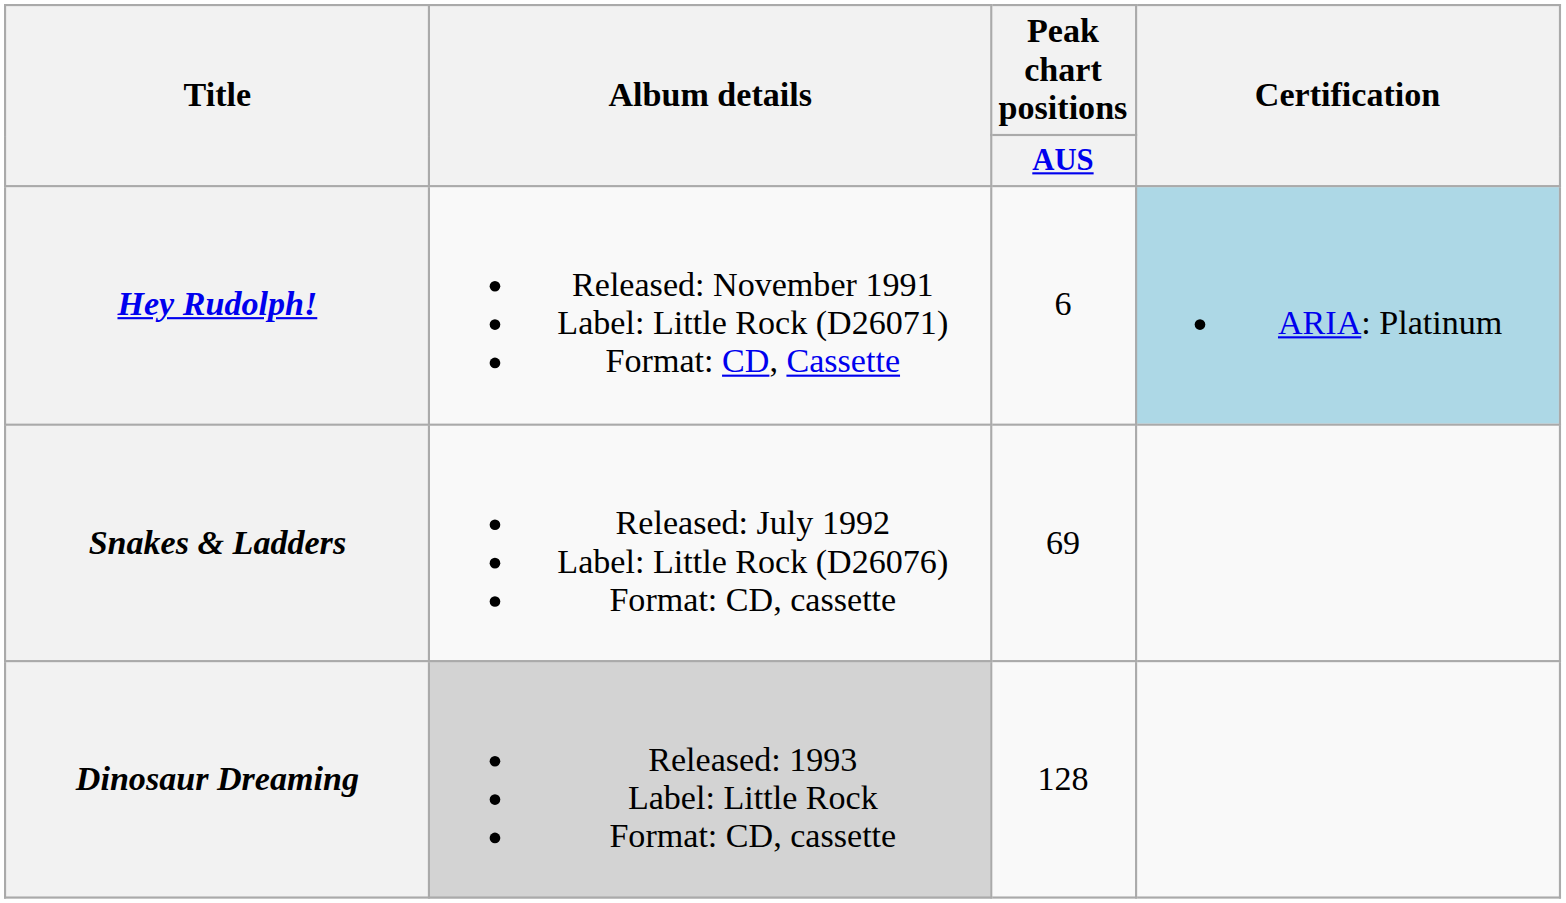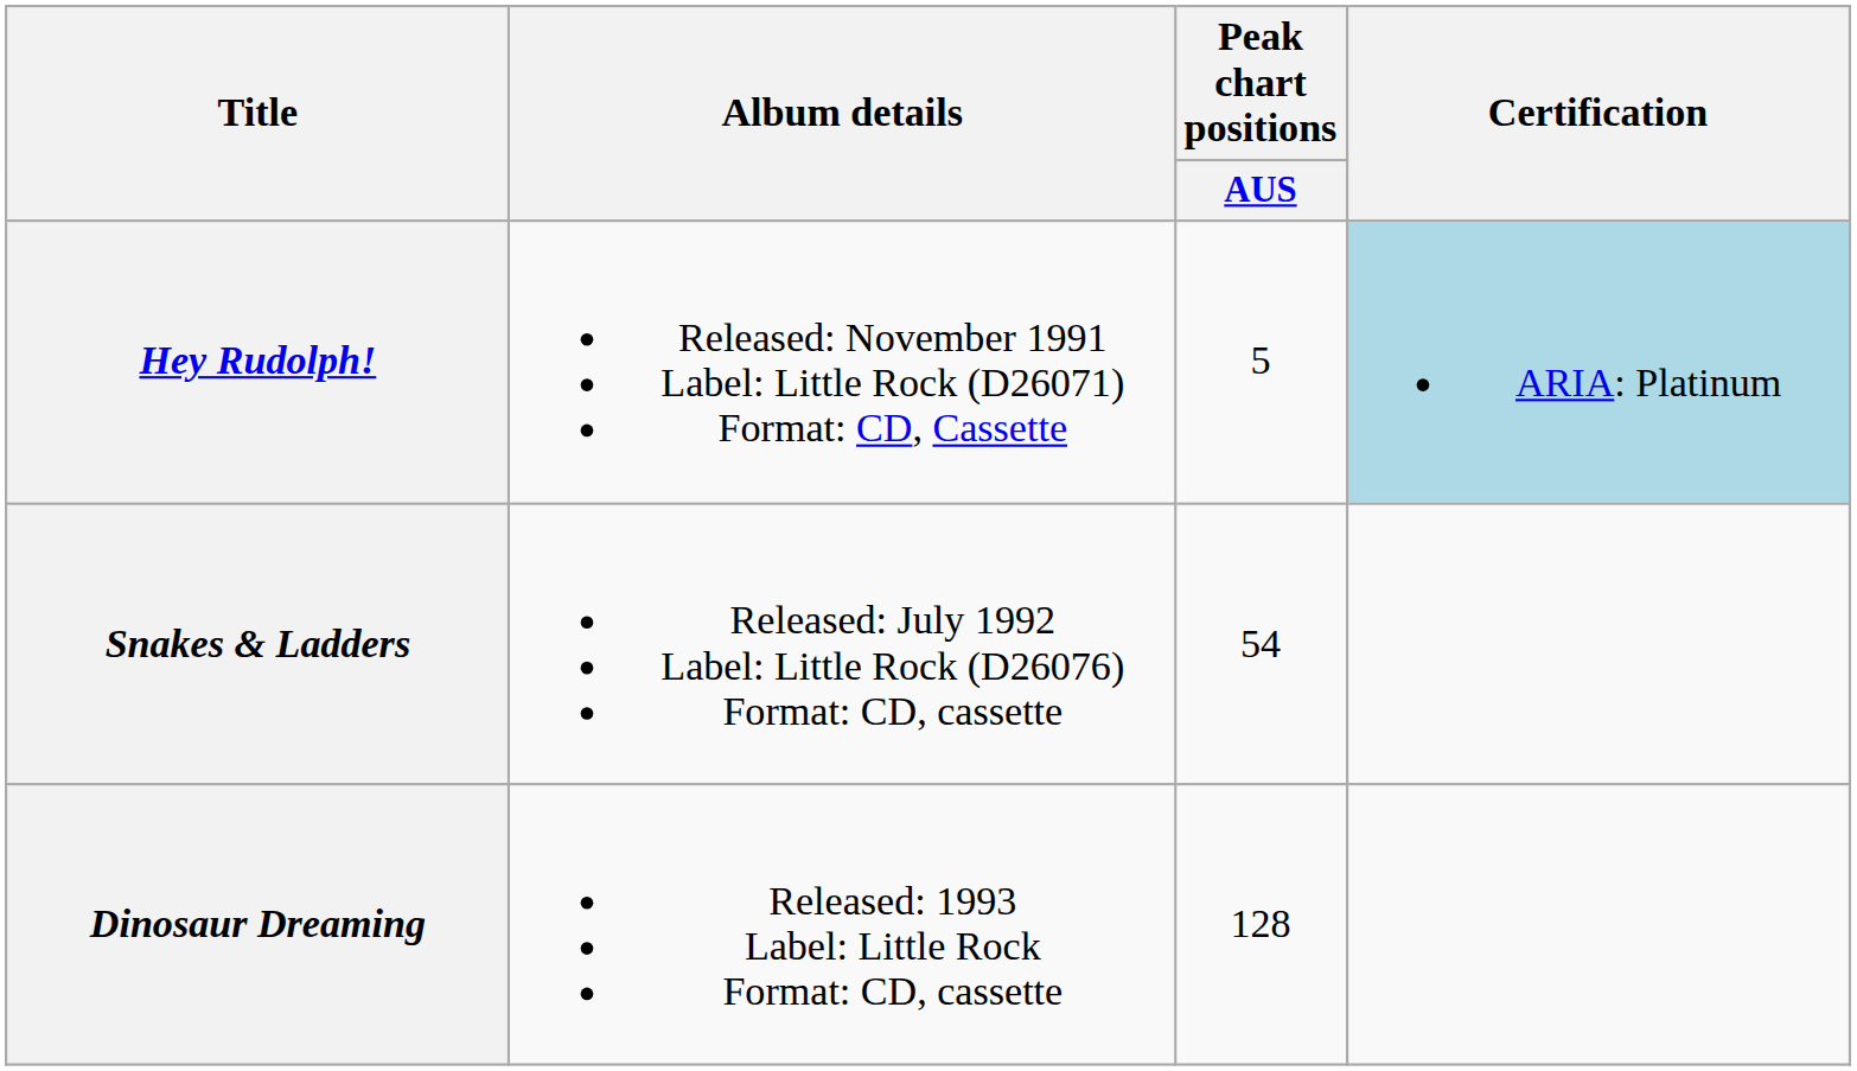 <table class="wikitable plainrowheaders" style="text-align:center;" border="1">
 <tr>
 <th scope="col" rowspan="2" style="width:12em;">Title</th>
 <th scope="col" rowspan="2" style="width:16em;">Album details</th>
 <th scope="col" colspan="1">Peak chart positions</th>
 <th scope="col" rowspan="2" style="width:12em;">Certification</th>
 </tr>
 <tr>
 <th scope="col" style="width:2.2em;font-size:90%;"><a href='#'>AUS</a><br></th>
 </tr>
 <tr>
 <th scope="row"><em><a href='#'>Hey Rudolph!</a></em></th>
 <td><br><ul><li>Released: November 1991</li><li>Label: Little Rock (D26071)</li><li>Format: <a href='#'>CD</a>, <a href='#'>Cassette</a></li></ul></td>
-<td>6</td>
+<td>5</td>
 <td style="background: lightblue;"><br><ul><li><a href='#'>ARIA</a>: Platinum</li></ul></td>
 </tr>
 <tr>
 <th scope="row"><em>Snakes & Ladders</em></th>
 <td><br><ul><li>Released: July 1992</li><li>Label: Little Rock (D26076)</li><li>Format: CD, cassette</li></ul></td>
-<td>69</td>
+<td>54</td>
 <td></td>
 </tr>
 <tr>
 <th scope="row"><em>Dinosaur Dreaming</em></th>
-<td style="background: lightgrey;"><br><ul><li>Released: 1993</li><li>Label: Little Rock</li><li>Format: CD, cassette</li></ul></td>
+<td><br><ul><li>Released: 1993</li><li>Label: Little Rock</li><li>Format: CD, cassette</li></ul></td>
 <td>128</td>
 <td></td>
 </tr>
 </table>
